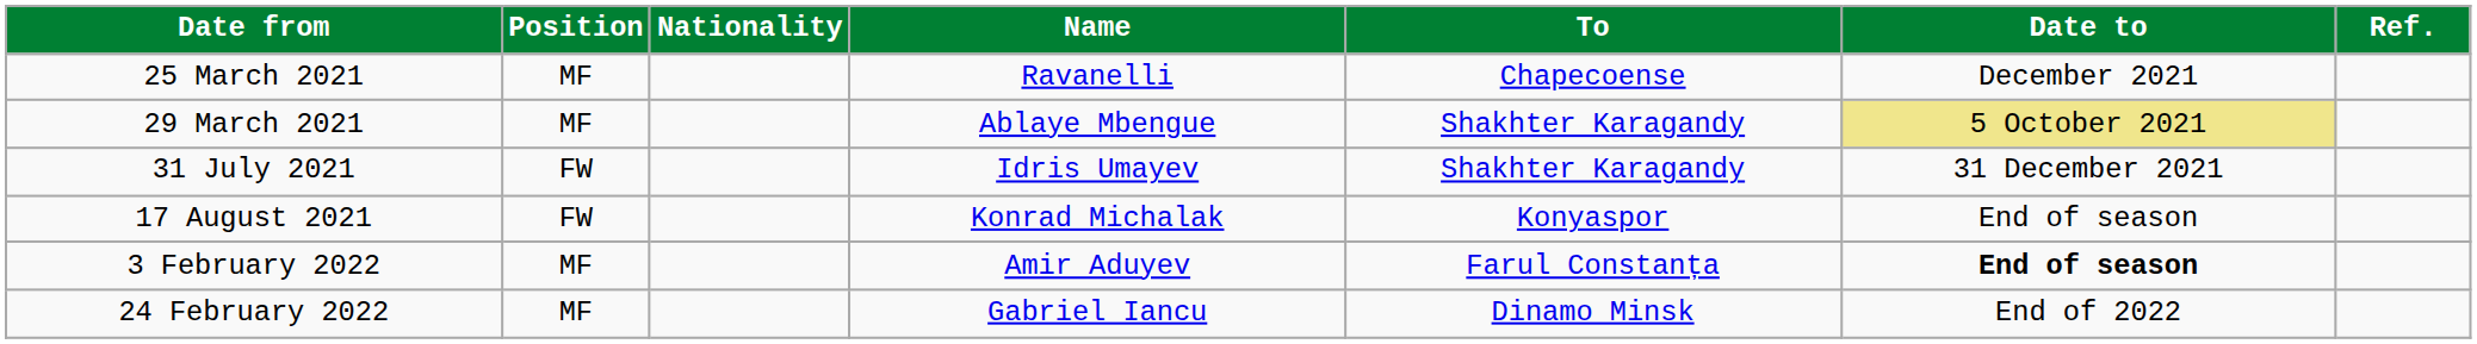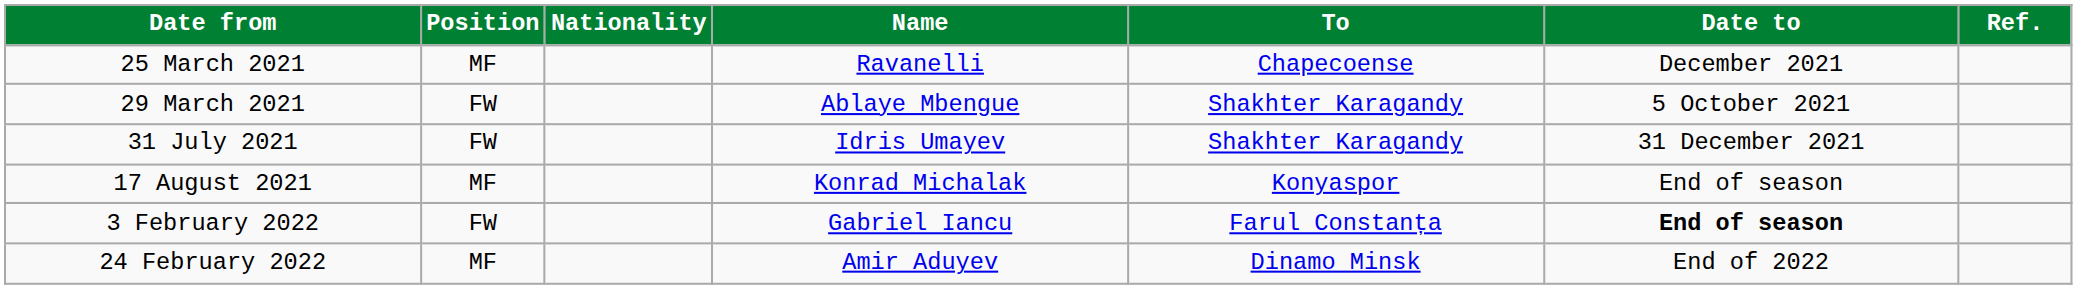 <table class="wikitable" style="text-align:center; font-size:90%; ">
 <tr>
 <th style="background:#008033; color:white; width:200px;">Date from</th>
 <th style="background:#008033; color:white; width:50px;">Position</th>
 <th style="background:#008033; color:white; width:50px;">Nationality</th>
 <th style="background:#008033; color:white; width:200px;">Name</th>
 <th style="background:#008033; color:white; width:200px;">To</th>
 <th style="background:#008033; color:white; width:200px;">Date to</th>
 <th style="background:#008033; color:white; width:50px;">Ref.</th>
 </tr>
 <tr>
 <td>25 March 2021</td>
 <td>MF</td>
 <td></td>
 <td><a href='#'>Ravanelli</a></td>
 <td><a href='#'>Chapecoense</a></td>
 <td>December 2021</td>
 <td></td>
 </tr>
 <tr>
 <td>29 March 2021</td>
-<td>MF</td>
+<td>FW</td>
 <td></td>
 <td><a href='#'>Ablaye Mbengue</a></td>
 <td><a href='#'>Shakhter Karagandy</a></td>
-<td style="background: khaki;">5 October 2021</td>
+<td>5 October 2021</td>
 <td></td>
 </tr>
 <tr>
 <td>31 July 2021</td>
 <td>FW</td>
 <td></td>
 <td><a href='#'>Idris Umayev</a></td>
 <td><a href='#'>Shakhter Karagandy</a></td>
 <td>31 December 2021</td>
 <td></td>
 </tr>
 <tr>
 <td>17 August 2021</td>
-<td>FW</td>
+<td>MF</td>
 <td></td>
 <td><a href='#'>Konrad Michalak</a></td>
 <td><a href='#'>Konyaspor</a></td>
 <td>End of season</td>
 <td></td>
 </tr>
 <tr>
 <td>3 February 2022</td>
-<td>MF</td>
+<td>FW</td>
 <td></td>
-<td><a href='#'>Amir Aduyev</a></td>
+<td><a href='#'>Gabriel Iancu</a></td>
 <td><a href='#'>Farul Constanța</a></td>
 <td><strong>End of season</strong></td>
 <td></td>
 </tr>
 <tr>
 <td>24 February 2022</td>
 <td>MF</td>
 <td></td>
-<td><a href='#'>Gabriel Iancu</a></td>
+<td><a href='#'>Amir Aduyev</a></td>
 <td><a href='#'>Dinamo Minsk</a></td>
 <td>End of 2022</td>
 <td></td>
 </tr>
 </table>
